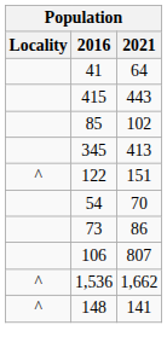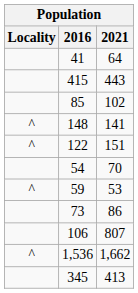 <table class="wikitable" style="text-align:center;">
 <tr>
 <th colspan="3" style="text-align:center;  font-weight:bold">Population</th>
 </tr>
 <tr>
 <th style="text-align:center; background:  font-weight:bold">Locality</th>
 <th style="text-align:center; background:  font-weight:bold"><strong>2016</strong></th>
 <th style="text-align:center; background:  font-weight:bold"><strong>2021</strong></th>
 </tr>
 <tr>
 <td></td>
 <td>41</td>
 <td>64</td>
 </tr>
 <tr>
 <td></td>
 <td>415</td>
 <td>443</td>
 </tr>
 <tr>
 <td></td>
 <td>85</td>
 <td>102</td>
 </tr>
 <tr>
-<td></td>
-<td>345</td>
-<td>413</td>
+<td>^</td>
+<td>148</td>
+<td>141</td>
 </tr>
 <tr>
 <td>^</td>
 <td>122</td>
 <td>151</td>
 </tr>
 <tr>
 <td></td>
 <td>54</td>
 <td>70</td>
+</tr>
+<tr>
+<td>^</td>
+<td>59</td>
+<td>53</td>
 </tr>
 <tr>
 <td></td>
 <td>73</td>
 <td>86</td>
 </tr>
 <tr>
 <td></td>
 <td>106</td>
 <td>807</td>
 </tr>
 <tr>
 <td>^</td>
 <td>1,536</td>
 <td>1,662</td>
 </tr>
 <tr>
-<td>^</td>
-<td>148</td>
-<td>141</td>
+<td></td>
+<td>345</td>
+<td>413</td>
 </tr>
 </table>
